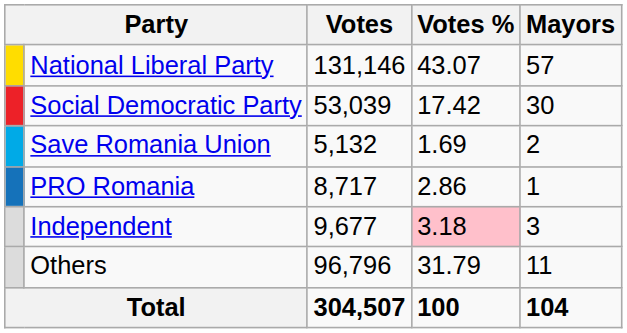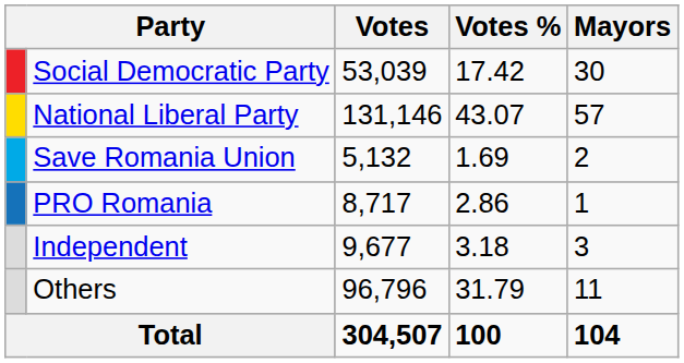 <table class="wikitable">
 <tr>
 <th colspan="2">Party</th>
 <th>Votes</th>
 <th>Votes %</th>
 <th>Mayors</th>
 </tr>
 <tr>
+<td style="background:#ed2128;" width="5"></td>
+<td><a href='#'>Social Democratic Party</a></td>
+<td>53,039</td>
+<td>17.42</td>
+<td>30</td>
+</tr>
+<tr>
 <td style="background:#ffdd00;" width="5"></td>
 <td><a href='#'>National Liberal Party</a></td>
 <td>131,146</td>
 <td>43.07</td>
 <td>57</td>
-</tr>
-<tr>
-<td style="background:#ed2128;" width="5"></td>
-<td><a href='#'>Social Democratic Party</a></td>
-<td>53,039</td>
-<td>17.42</td>
-<td>30</td>
 </tr>
 <tr>
 <td style="background:#00aae7;" width="5"></td>
 <td><a href='#'>Save Romania Union</a></td>
 <td>5,132</td>
 <td>1.69</td>
 <td>2</td>
 </tr>
 <tr>
 <td style="background:#1572ba;" width="5"></td>
 <td><a href='#'>PRO Romania</a></td>
 <td>8,717</td>
 <td>2.86</td>
 <td>1</td>
 </tr>
 <tr>
 <td style="background:#dcdcdc;" width="5"></td>
 <td><a href='#'>Independent</a></td>
 <td>9,677</td>
-<td style="background: pink;">3.18</td>
+<td>3.18</td>
 <td>3</td>
 </tr>
 <tr>
 <td style="background:#dcdcdc;" width="5"></td>
 <td>Others</td>
 <td>96,796</td>
 <td>31.79</td>
 <td>11</td>
 </tr>
 <tr>
 <th colspan="2">Total</th>
 <td><strong>304,507</strong></td>
 <td><strong>100</strong></td>
 <td><strong>104</strong></td>
 </tr>
 </table>
